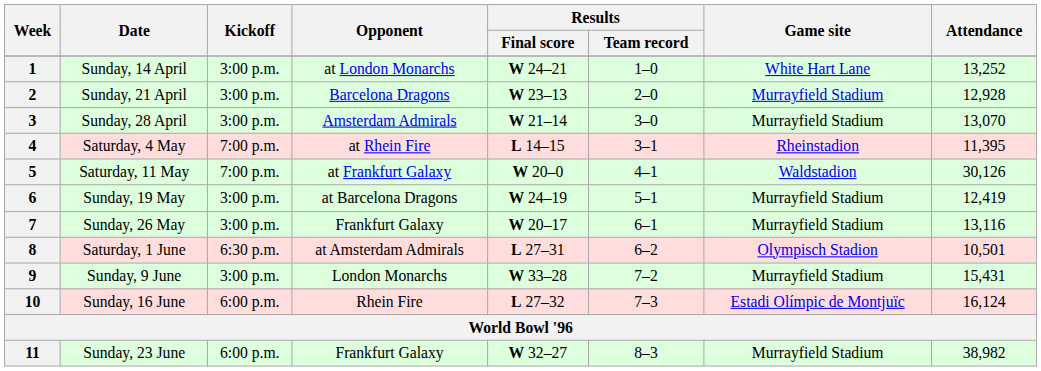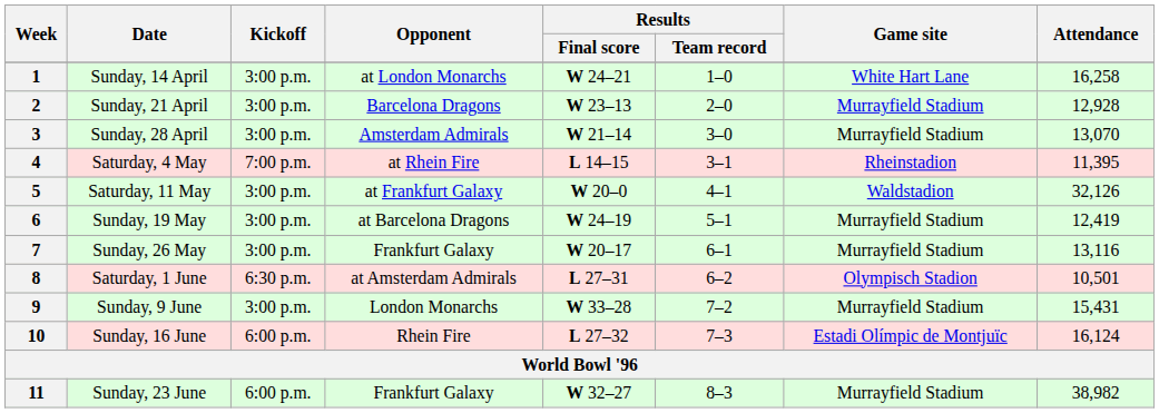 <table class="wikitable" style="font-size:95%; text-align:center; width:66em">
 <tr>
 <th rowspan="2">Week</th>
 <th rowspan="2">Date</th>
 <th rowspan="2">Kickoff </th>
 <th rowspan="2">Opponent</th>
 <th colspan="2">Results</th>
 <th rowspan="2">Game site</th>
 <th rowspan="2">Attendance</th>
 </tr>
 <tr>
 <th>Final score</th>
 <th>Team record</th>
 </tr>
 <tr>
 </tr>
 <tr bgcolor="#DDFFDD">
 <th>1</th>
 <td>Sunday, 14 April</td>
 <td>3:00 p.m.</td>
 <td>at <a href='#'>London Monarchs</a></td>
 <td><strong>W</strong> 24–21 </td>
 <td>1–0</td>
 <td><a href='#'>White Hart Lane</a></td>
-<td>13,252</td>
+<td>16,258</td>
 </tr>
 <tr bgcolor="#DDFFDD">
 <th>2</th>
 <td>Sunday, 21 April</td>
 <td>3:00 p.m.</td>
 <td><a href='#'>Barcelona Dragons</a></td>
 <td><strong>W</strong> 23–13</td>
 <td>2–0</td>
 <td><a href='#'>Murrayfield Stadium</a></td>
 <td>12,928</td>
 </tr>
 <tr bgcolor="#DDFFDD">
 <th>3</th>
 <td>Sunday, 28 April</td>
 <td>3:00 p.m.</td>
 <td><a href='#'>Amsterdam Admirals</a></td>
 <td><strong>W</strong> 21–14</td>
 <td>3–0</td>
 <td>Murrayfield Stadium</td>
 <td>13,070</td>
 </tr>
 <tr bgcolor="#FFDDDD">
 <th>4</th>
 <td>Saturday, 4 May</td>
 <td>7:00 p.m.</td>
 <td>at <a href='#'>Rhein Fire</a></td>
 <td><strong>L</strong> 14–15</td>
 <td>3–1</td>
 <td><a href='#'>Rheinstadion</a></td>
 <td>11,395</td>
 </tr>
 <tr bgcolor="#DDFFDD">
 <th>5</th>
 <td>Saturday, 11 May</td>
-<td>7:00 p.m.</td>
+<td>3:00 p.m.</td>
 <td>at <a href='#'>Frankfurt Galaxy</a></td>
 <td><strong>W</strong> 20–0</td>
 <td>4–1</td>
 <td><a href='#'>Waldstadion</a></td>
-<td>30,126</td>
+<td>32,126</td>
 </tr>
 <tr bgcolor="#DDFFDD">
 <th>6</th>
 <td>Sunday, 19 May</td>
 <td>3:00 p.m.</td>
 <td>at Barcelona Dragons</td>
 <td><strong>W</strong> 24–19</td>
 <td>5–1</td>
 <td>Murrayfield Stadium</td>
 <td>12,419</td>
 </tr>
 <tr bgcolor="#DDFFDD">
 <th>7</th>
 <td>Sunday, 26 May</td>
 <td>3:00 p.m.</td>
 <td>Frankfurt Galaxy</td>
 <td><strong>W</strong> 20–17</td>
 <td>6–1</td>
 <td>Murrayfield Stadium</td>
 <td>13,116</td>
 </tr>
 <tr bgcolor="#FFDDDD">
 <th>8</th>
 <td>Saturday, 1 June</td>
 <td>6:30 p.m.</td>
 <td>at Amsterdam Admirals</td>
 <td><strong>L</strong> 27–31</td>
 <td>6–2</td>
 <td><a href='#'>Olympisch Stadion</a></td>
 <td>10,501</td>
 </tr>
 <tr bgcolor="#DDFFDD">
 <th>9</th>
 <td>Sunday, 9 June</td>
 <td>3:00 p.m.</td>
 <td>London Monarchs</td>
 <td><strong>W</strong> 33–28</td>
 <td>7–2</td>
 <td>Murrayfield Stadium</td>
 <td>15,431</td>
 </tr>
 <tr bgcolor="#FFDDDD">
 <th>10</th>
 <td>Sunday, 16 June</td>
 <td>6:00 p.m.</td>
 <td>Rhein Fire</td>
 <td><strong>L</strong> 27–32</td>
 <td>7–3</td>
 <td><a href='#'>Estadi Olímpic de Montjuïc</a></td>
 <td>16,124</td>
 </tr>
 <tr>
 <th colspan=8>World Bowl '96</th>
 </tr>
 <tr bgcolor="#DDFFDD">
 <th>11</th>
 <td>Sunday, 23 June</td>
 <td>6:00 p.m.</td>
 <td>Frankfurt Galaxy</td>
 <td><strong>W</strong> 32–27</td>
 <td>8–3</td>
 <td>Murrayfield Stadium</td>
 <td>38,982</td>
 </tr>
 </table>
